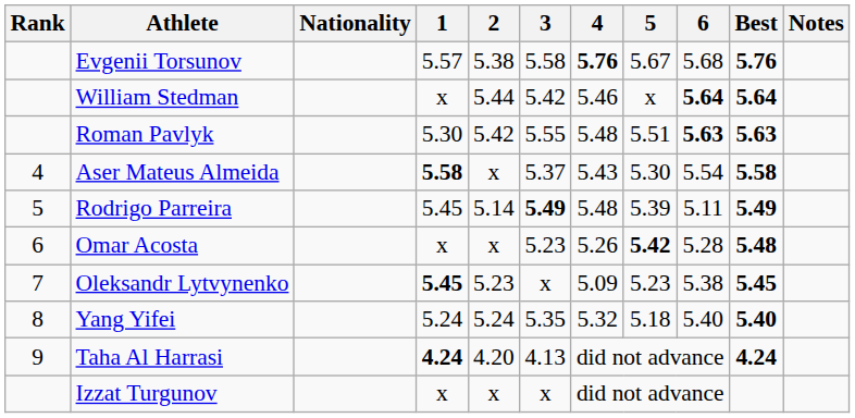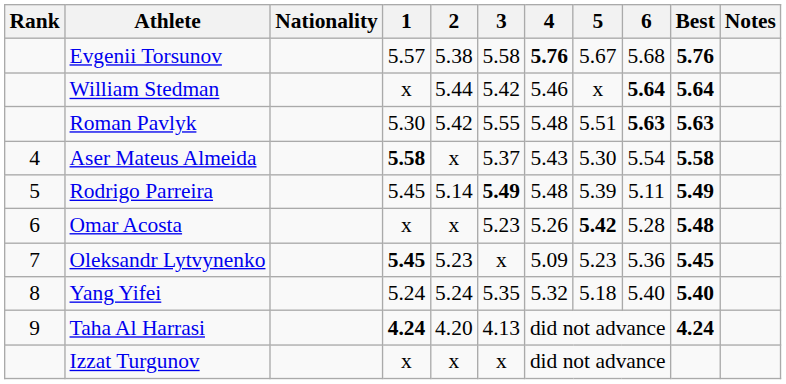 <table class="wikitable sortable" style="text-align:center">
 <tr>
 <th>Rank</th>
 <th>Athlete</th>
 <th>Nationality</th>
 <th>1</th>
 <th>2</th>
 <th>3</th>
 <th>4</th>
 <th>5</th>
 <th>6</th>
 <th>Best</th>
 <th>Notes</th>
 </tr>
 <tr>
 <td></td>
 <td style="text-align:left;"><a href='#'>Evgenii Torsunov</a></td>
 <td style="text-align:left;"></td>
 <td>5.57</td>
 <td>5.38</td>
 <td>5.58</td>
 <td><strong>5.76</strong></td>
 <td>5.67</td>
 <td>5.68</td>
 <td><strong>5.76</strong></td>
 <td></td>
 </tr>
 <tr>
 <td></td>
 <td style="text-align:left;"><a href='#'>William Stedman</a></td>
 <td style="text-align:left;"></td>
 <td>x</td>
 <td>5.44</td>
 <td>5.42</td>
 <td>5.46</td>
 <td>x</td>
 <td><strong>5.64</strong></td>
 <td><strong>5.64</strong></td>
 <td></td>
 </tr>
 <tr>
 <td></td>
 <td style="text-align:left;"><a href='#'>Roman Pavlyk</a></td>
 <td style="text-align:left;"></td>
 <td>5.30</td>
 <td>5.42</td>
 <td>5.55</td>
 <td>5.48</td>
 <td>5.51</td>
 <td><strong>5.63</strong></td>
 <td><strong>5.63</strong></td>
 <td></td>
 </tr>
 <tr>
 <td>4</td>
 <td style="text-align:left;"><a href='#'>Aser Mateus Almeida</a></td>
 <td style="text-align:left;"></td>
 <td><strong>5.58</strong></td>
 <td>x</td>
 <td>5.37</td>
 <td>5.43</td>
 <td>5.30</td>
 <td>5.54</td>
 <td><strong>5.58</strong></td>
 <td></td>
 </tr>
 <tr>
 <td>5</td>
 <td style="text-align:left;"><a href='#'>Rodrigo Parreira</a></td>
 <td style="text-align:left;"></td>
 <td>5.45</td>
 <td>5.14</td>
 <td><strong>5.49</strong></td>
 <td>5.48</td>
 <td>5.39</td>
 <td>5.11</td>
 <td><strong>5.49</strong></td>
 <td></td>
 </tr>
 <tr>
 <td>6</td>
 <td style="text-align:left;"><a href='#'>Omar Acosta</a></td>
 <td style="text-align:left;"></td>
 <td>x</td>
 <td>x</td>
 <td>5.23</td>
 <td>5.26</td>
 <td><strong>5.42</strong></td>
 <td>5.28</td>
 <td><strong>5.48</strong></td>
 <td></td>
 </tr>
 <tr>
 <td>7</td>
 <td style="text-align:left;"><a href='#'>Oleksandr Lytvynenko</a></td>
 <td style="text-align:left;"></td>
 <td><strong>5.45</strong></td>
 <td>5.23</td>
 <td>x</td>
 <td>5.09</td>
 <td>5.23</td>
-<td>5.38</td>
+<td>5.36</td>
 <td><strong>5.45</strong></td>
 <td></td>
 </tr>
 <tr>
 <td>8</td>
 <td style="text-align:left;"><a href='#'>Yang Yifei</a></td>
 <td style="text-align:left;"></td>
 <td>5.24</td>
 <td>5.24</td>
 <td>5.35</td>
 <td>5.32</td>
 <td>5.18</td>
 <td>5.40</td>
 <td><strong>5.40</strong></td>
 <td></td>
 </tr>
 <tr>
 <td>9</td>
 <td style="text-align:left;"><a href='#'>Taha Al Harrasi</a></td>
 <td style="text-align:left;"></td>
 <td><strong>4.24</strong></td>
 <td>4.20</td>
 <td>4.13</td>
 <td colspan=3>did not advance</td>
 <td><strong>4.24</strong></td>
 <td></td>
 </tr>
 <tr>
 <td></td>
 <td style="text-align:left;"><a href='#'>Izzat Turgunov</a></td>
 <td style="text-align:left;"></td>
 <td>x</td>
 <td>x</td>
 <td>x</td>
 <td colspan=3>did not advance</td>
 <td></td>
 <td></td>
 </tr>
 </table>
